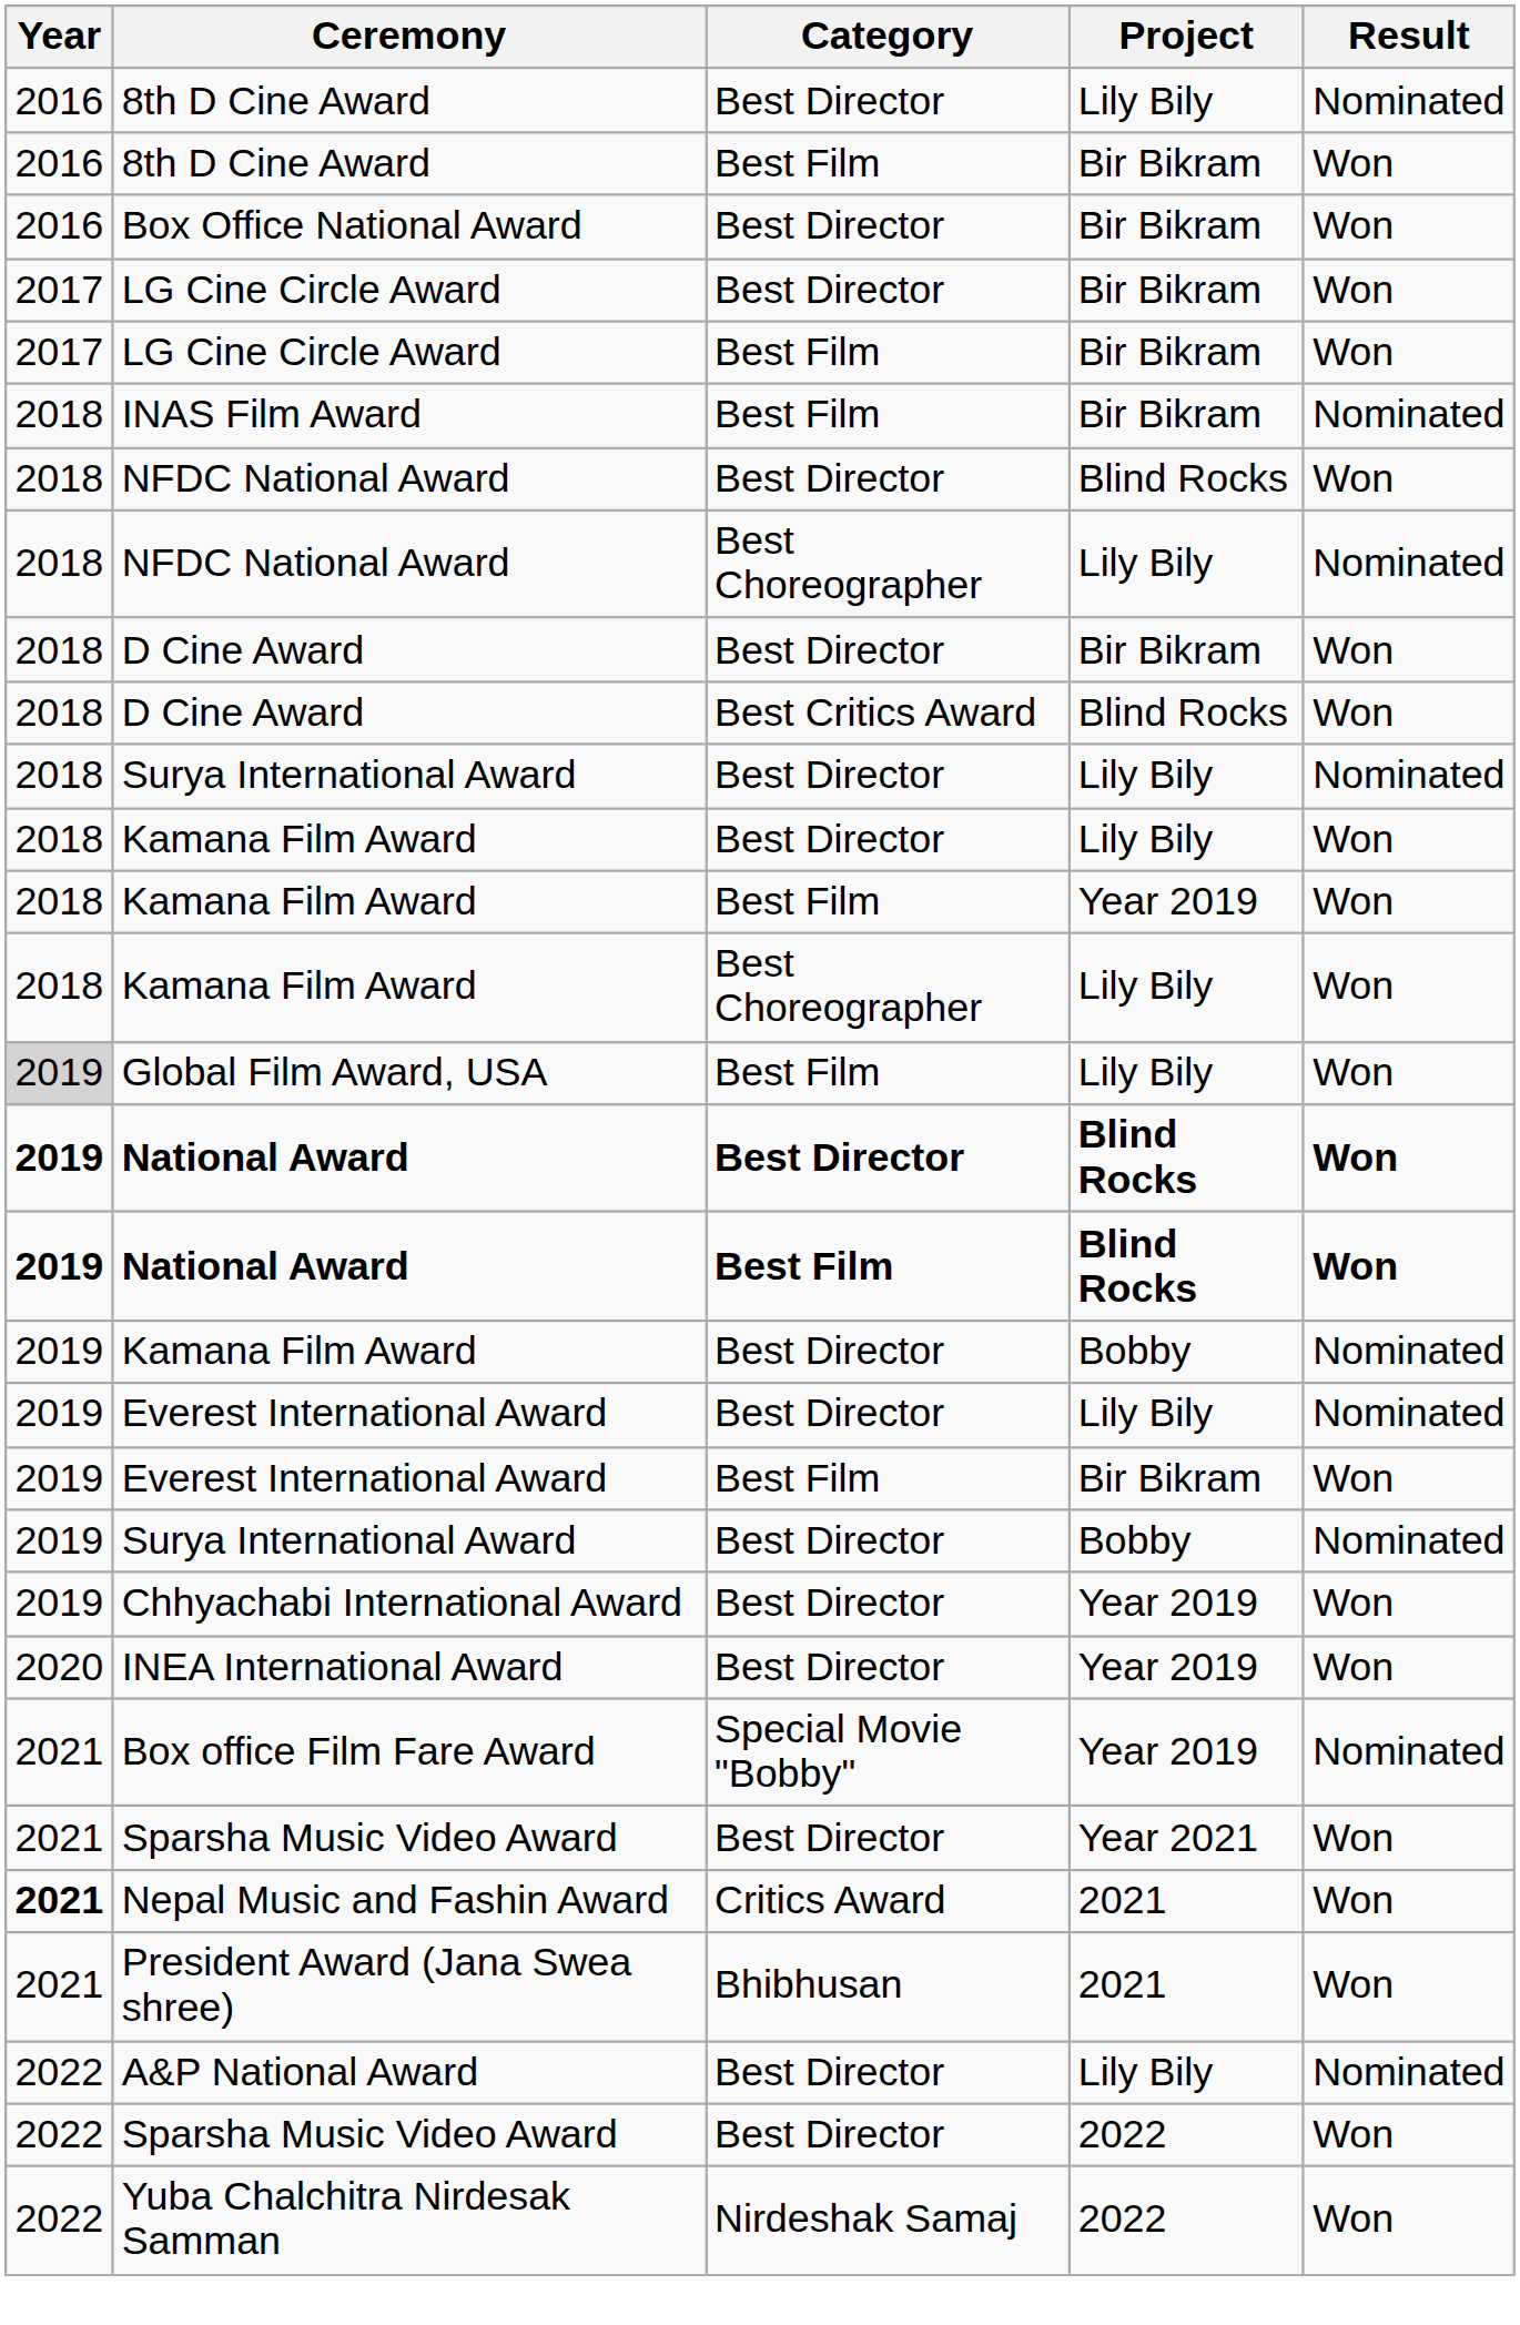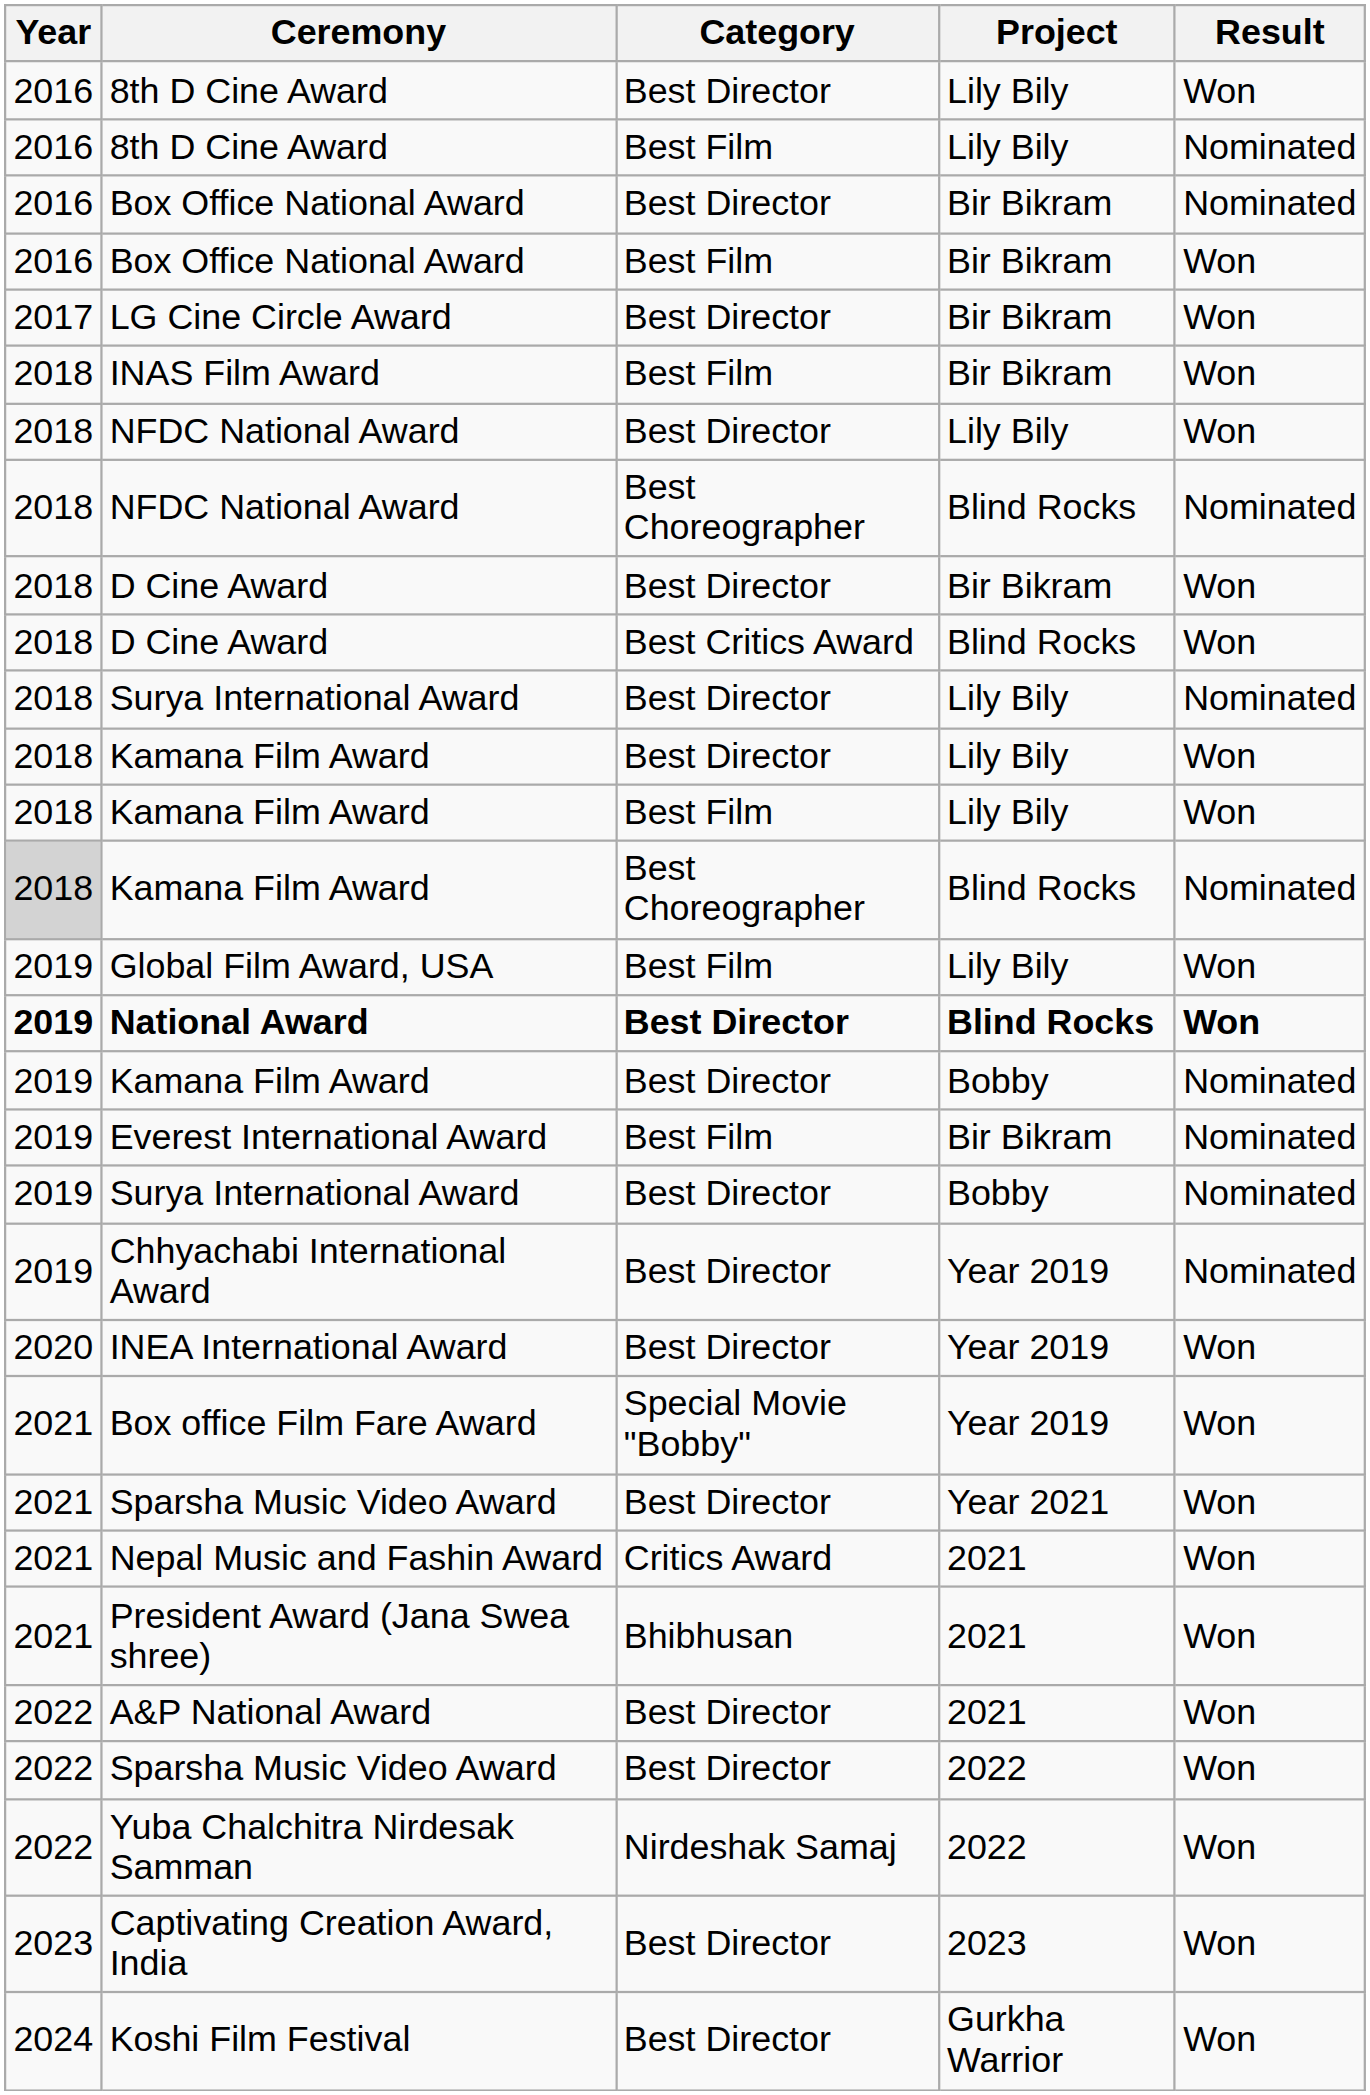 <table class="wikitable">
 <tr>
 <th>Year</th>
 <th>Ceremony</th>
 <th>Category</th>
 <th>Project</th>
 <th>Result</th>
 </tr>
 <tr>
 <td>2016</td>
 <td>8th D Cine Award</td>
 <td>Best Director</td>
 <td>Lily Bily</td>
-<td>Nominated</td>
+<td>Won</td>
 </tr>
 <tr>
 <td>2016</td>
 <td>8th D Cine Award</td>
 <td>Best Film</td>
-<td>Bir Bikram</td>
-<td>Won</td>
+<td>Lily Bily</td>
+<td>Nominated</td>
 </tr>
 <tr>
 <td>2016</td>
 <td>Box Office National Award</td>
 <td>Best Director</td>
+<td>Bir Bikram</td>
+<td>Nominated</td>
+</tr>
+<tr>
+<td>2016</td>
+<td>Box Office National Award</td>
+<td>Best Film</td>
 <td>Bir Bikram</td>
 <td>Won</td>
 </tr>
 <tr>
 <td>2017</td>
 <td>LG Cine Circle Award</td>
 <td>Best Director</td>
 <td>Bir Bikram</td>
 <td>Won</td>
 </tr>
 <tr>
-<td>2017</td>
-<td>LG Cine Circle Award</td>
+<td>2018</td>
+<td>INAS Film Award</td>
 <td>Best Film</td>
 <td>Bir Bikram</td>
 <td>Won</td>
 </tr>
 <tr>
 <td>2018</td>
-<td>INAS Film Award</td>
-<td>Best Film</td>
-<td>Bir Bikram</td>
-<td>Nominated</td>
-</tr>
-<tr>
-<td>2018</td>
 <td>NFDC National Award</td>
 <td>Best Director</td>
-<td>Blind Rocks</td>
+<td>Lily Bily</td>
 <td>Won</td>
 </tr>
 <tr>
 <td>2018</td>
 <td>NFDC National Award</td>
 <td>Best  Choreographer</td>
-<td>Lily Bily</td>
+<td>Blind Rocks</td>
 <td>Nominated</td>
 </tr>
 <tr>
 <td>2018</td>
 <td>D Cine Award</td>
 <td>Best Director</td>
 <td>Bir Bikram</td>
 <td>Won</td>
 </tr>
 <tr>
 <td>2018</td>
 <td>D Cine Award</td>
 <td>Best Critics  Award</td>
 <td>Blind Rocks</td>
 <td>Won</td>
 </tr>
 <tr>
 <td>2018</td>
 <td>Surya International Award</td>
 <td>Best Director</td>
 <td>Lily Bily</td>
 <td>Nominated</td>
 </tr>
 <tr>
 <td>2018</td>
 <td>Kamana Film Award</td>
 <td>Best Director</td>
 <td>Lily Bily</td>
 <td>Won</td>
 </tr>
 <tr>
 <td>2018</td>
 <td>Kamana Film Award</td>
 <td>Best Film</td>
-<td>Year 2019</td>
-<td>Won</td>
-</tr>
-<tr>
-<td>2018</td>
-<td>Kamana Film Award</td>
-<td>Best Choreographer</td>
 <td>Lily Bily</td>
 <td>Won</td>
 </tr>
 <tr>
-<td style="background: lightgrey;">2019</td>
+<td style="background: lightgrey;">2018</td>
+<td>Kamana Film Award</td>
+<td>Best Choreographer</td>
+<td>Blind Rocks</td>
+<td>Nominated</td>
+</tr>
+<tr>
+<td>2019</td>
 <td>Global Film Award, USA</td>
 <td>Best Film</td>
 <td>Lily Bily</td>
 <td>Won</td>
 </tr>
 <tr>
 <td><strong>2019</strong></td>
 <td><strong>National Award</strong></td>
 <td><strong>Best Director</strong></td>
 <td><strong>Blind Rocks</strong></td>
 <td><strong>Won</strong></td>
 </tr>
 <tr>
-<td><strong>2019</strong></td>
-<td><strong>National Award</strong></td>
-<td><strong>Best Film</strong></td>
-<td><strong>Blind Rocks</strong></td>
-<td><strong>Won</strong></td>
-</tr>
-<tr>
 <td>2019</td>
 <td>Kamana Film Award</td>
 <td>Best Director</td>
 <td>Bobby</td>
 <td>Nominated</td>
 </tr>
 <tr>
 <td>2019</td>
 <td>Everest International Award</td>
-<td>Best Director</td>
-<td>Lily Bily</td>
-<td>Nominated</td>
-</tr>
-<tr>
-<td>2019</td>
-<td>Everest International Award</td>
 <td>Best Film</td>
 <td>Bir Bikram</td>
-<td>Won</td>
+<td>Nominated</td>
 </tr>
 <tr>
 <td>2019</td>
 <td>Surya International Award</td>
 <td>Best Director</td>
 <td>Bobby</td>
 <td>Nominated</td>
 </tr>
 <tr>
 <td>2019</td>
 <td>Chhyachabi International Award</td>
 <td>Best Director</td>
 <td>Year 2019</td>
-<td>Won</td>
+<td>Nominated</td>
 </tr>
 <tr>
 <td>2020</td>
 <td>INEA International Award</td>
 <td>Best Director</td>
 <td>Year 2019</td>
 <td>Won</td>
 </tr>
 <tr>
 <td>2021</td>
 <td>Box office Film Fare Award</td>
 <td>Special Movie<br>"Bobby"</td>
 <td>Year 2019</td>
-<td>Nominated</td>
+<td>Won</td>
 </tr>
 <tr>
 <td>2021</td>
 <td>Sparsha Music Video Award</td>
 <td>Best Director</td>
 <td>Year 2021</td>
 <td>Won</td>
 </tr>
 <tr>
-<td><strong>2021</strong></td>
+<td>2021</td>
 <td>Nepal Music and Fashin Award</td>
 <td>Critics Award</td>
 <td>2021</td>
 <td>Won</td>
 </tr>
 <tr>
 <td>2021</td>
 <td>President Award (Jana Swea shree)</td>
 <td>Bhibhusan</td>
 <td>2021</td>
 <td>Won</td>
 </tr>
 <tr>
 <td>2022</td>
 <td>A&P National Award</td>
 <td>Best Director</td>
-<td>Lily Bily</td>
-<td>Nominated</td>
+<td>2021</td>
+<td>Won</td>
 </tr>
 <tr>
 <td>2022</td>
 <td>Sparsha Music Video Award</td>
 <td>Best Director</td>
 <td>2022</td>
 <td>Won</td>
 </tr>
 <tr>
 <td>2022</td>
 <td>Yuba Chalchitra Nirdesak Samman</td>
 <td>Nirdeshak Samaj</td>
 <td>2022</td>
 <td>Won</td>
 </tr>
+<tr>
+<td>2023</td>
+<td>Captivating Creation Award,  India</td>
+<td>Best Director</td>
+<td>2023</td>
+<td>Won</td>
+</tr>
+<tr>
+<td>2024</td>
+<td>Koshi Film Festival</td>
+<td>Best Director</td>
+<td>Gurkha Warrior</td>
+<td>Won</td>
+</tr>
 </table>
